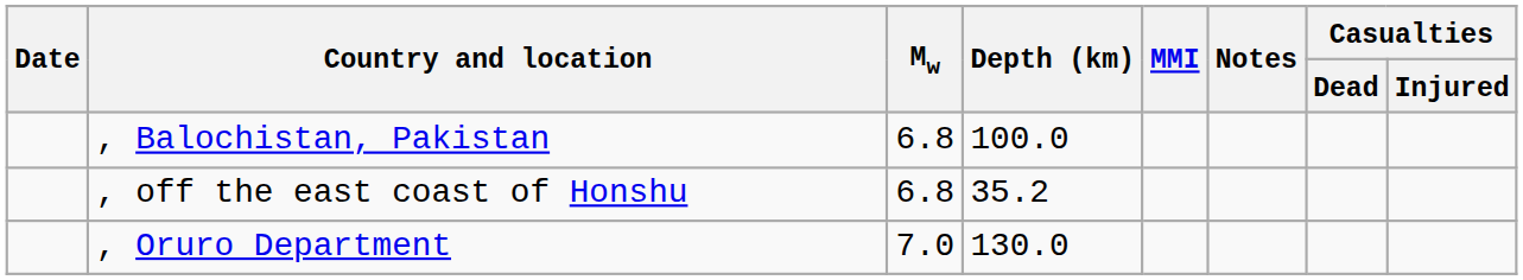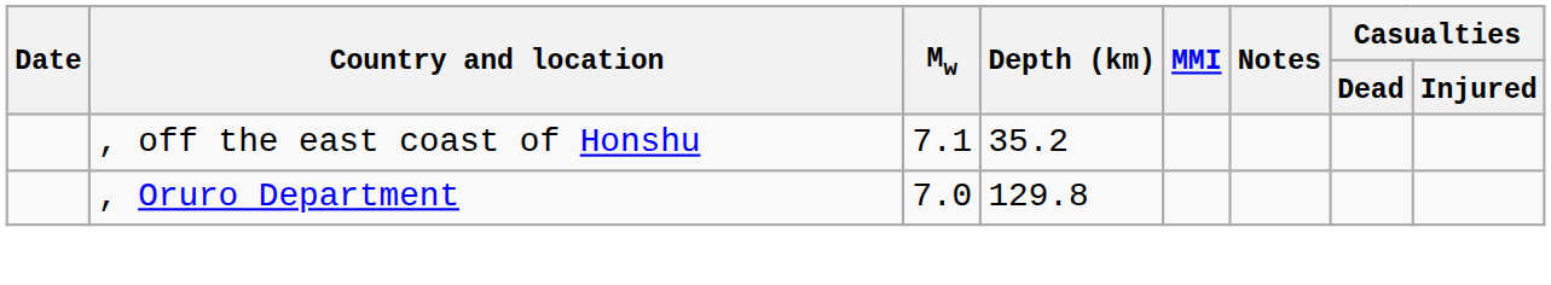 <table class="wikitable sortable sort-under" style="border:1px black; margin-left:1em;">
 <tr>
 <th rowspan="2"><small>Date</small></th>
 <th rowspan="2" style="width: 310px"><small>Country and location</small></th>
 <th rowspan="2"><small>M<sub>w</sub></small></th>
 <th rowspan="2"><small>Depth (km)</small></th>
 <th rowspan="2"><small><a href='#'>MMI</a></small></th>
 <th rowspan="2" class="unsortable"><small>Notes</small></th>
 <th colspan="2"><small>Casualties</small></th>
 </tr>
 <tr>
 <th><small>Dead</small></th>
 <th><small>Injured</small></th>
 </tr>
 <tr>
 <td></td>
-<td>, <a href='#'>Balochistan, Pakistan</a></td>
-<td>6.8</td>
-<td>100.0</td>
-<td></td>
-<td></td>
-<td></td>
-<td></td>
-</tr>
-<tr>
-<td></td>
 <td>, off the east coast of <a href='#'>Honshu</a></td>
-<td>6.8</td>
+<td>7.1</td>
 <td>35.2</td>
 <td></td>
 <td></td>
 <td></td>
 <td></td>
 </tr>
 <tr>
 <td></td>
 <td>, <a href='#'>Oruro Department</a></td>
 <td>7.0</td>
-<td>130.0</td>
+<td>129.8</td>
 <td></td>
 <td></td>
 <td></td>
 <td></td>
 </tr>
 </table>
